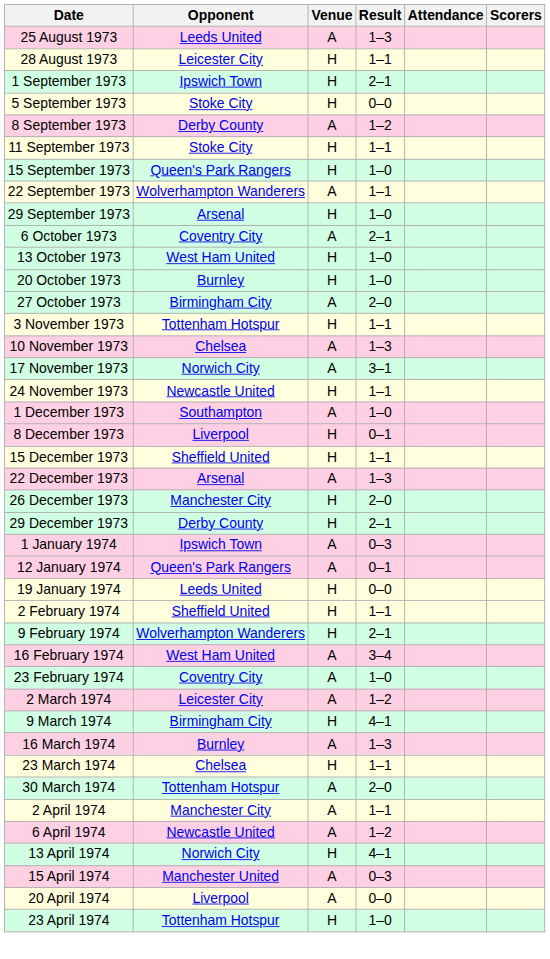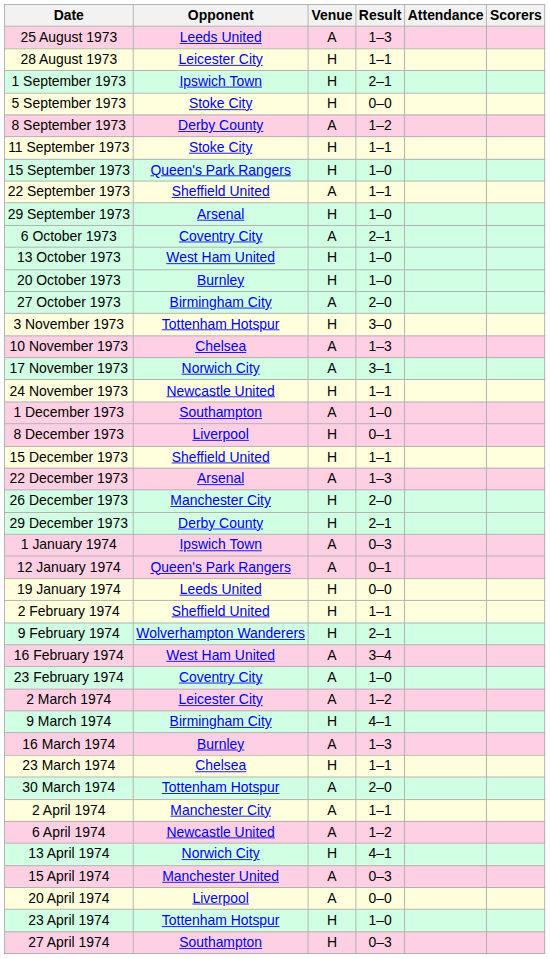 <table class="wikitable sortable" style="font-size:100%; text-align:center">
 <tr>
 <th>Date</th>
 <th>Opponent</th>
 <th>Venue</th>
 <th>Result</th>
 <th>Attendance</th>
 <th>Scorers</th>
 </tr>
 <tr style="background-color: #ffd0e3;">
 <td>25 August 1973</td>
 <td><a href='#'>Leeds United</a></td>
 <td>A</td>
 <td>1–3</td>
 <td></td>
 <td></td>
 </tr>
 <tr style="background-color: #ffffdd;">
 <td>28 August 1973</td>
 <td><a href='#'>Leicester City</a></td>
 <td>H</td>
 <td>1–1</td>
 <td></td>
 <td></td>
 </tr>
 <tr style="background-color: #d0ffe3;">
 <td>1 September 1973</td>
 <td><a href='#'>Ipswich Town</a></td>
 <td>H</td>
 <td>2–1</td>
 <td></td>
 <td></td>
 </tr>
 <tr style="background-color: #ffffdd;">
 <td>5 September 1973</td>
 <td><a href='#'>Stoke City</a></td>
 <td>H</td>
 <td>0–0</td>
 <td></td>
 <td></td>
 </tr>
 <tr style="background-color: #ffd0e3;">
 <td>8 September 1973</td>
 <td><a href='#'>Derby County</a></td>
 <td>A</td>
 <td>1–2</td>
 <td></td>
 <td></td>
 </tr>
 <tr style="background-color: #ffffdd;">
 <td>11 September 1973</td>
 <td><a href='#'>Stoke City</a></td>
 <td>H</td>
 <td>1–1</td>
 <td></td>
 <td></td>
 </tr>
 <tr style="background-color: #d0ffe3;">
 <td>15 September 1973</td>
 <td><a href='#'>Queen's Park Rangers</a></td>
 <td>H</td>
 <td>1–0</td>
 <td></td>
 <td></td>
 </tr>
 <tr style="background-color: #ffffdd;">
 <td>22 September 1973</td>
-<td><a href='#'>Wolverhampton Wanderers</a></td>
+<td><a href='#'>Sheffield United</a></td>
 <td>A</td>
 <td>1–1</td>
 <td></td>
 <td></td>
 </tr>
 <tr style="background-color: #d0ffe3;">
 <td>29 September 1973</td>
 <td><a href='#'>Arsenal</a></td>
 <td>H</td>
 <td>1–0</td>
 <td></td>
 <td></td>
 </tr>
 <tr style="background-color: #d0ffe3;">
 <td>6 October 1973</td>
 <td><a href='#'>Coventry City</a></td>
 <td>A</td>
 <td>2–1</td>
 <td></td>
 <td></td>
 </tr>
 <tr style="background-color: #d0ffe3;">
 <td>13 October 1973</td>
 <td><a href='#'>West Ham United</a></td>
 <td>H</td>
 <td>1–0</td>
 <td></td>
 <td></td>
 </tr>
 <tr style="background-color: #d0ffe3;">
 <td>20 October 1973</td>
 <td><a href='#'>Burnley</a></td>
 <td>H</td>
 <td>1–0</td>
 <td></td>
 <td></td>
 </tr>
 <tr style="background-color: #d0ffe3;">
 <td>27 October 1973</td>
 <td><a href='#'>Birmingham City</a></td>
 <td>A</td>
 <td>2–0</td>
 <td></td>
 <td></td>
 </tr>
 <tr style="background-color: #ffffdd;">
 <td>3 November 1973</td>
 <td><a href='#'>Tottenham Hotspur</a></td>
 <td>H</td>
-<td>1–1</td>
+<td>3–0</td>
 <td></td>
 <td></td>
 </tr>
 <tr style="background-color: #ffd0e3;">
 <td>10 November 1973</td>
 <td><a href='#'>Chelsea</a></td>
 <td>A</td>
 <td>1–3</td>
 <td></td>
 <td></td>
 </tr>
 <tr style="background-color: #d0ffe3;">
 <td>17 November 1973</td>
 <td><a href='#'>Norwich City</a></td>
 <td>A</td>
 <td>3–1</td>
 <td></td>
 <td></td>
 </tr>
 <tr style="background-color: #ffffdd;">
 <td>24 November 1973</td>
 <td><a href='#'>Newcastle United</a></td>
 <td>H</td>
 <td>1–1</td>
 <td></td>
 <td></td>
 </tr>
 <tr style="background-color: #ffd0e3;">
 <td>1 December 1973</td>
 <td><a href='#'>Southampton</a></td>
 <td>A</td>
 <td>1–0</td>
 <td></td>
 <td></td>
 </tr>
 <tr style="background-color: #ffd0e3;">
 <td>8 December 1973</td>
 <td><a href='#'>Liverpool</a></td>
 <td>H</td>
 <td>0–1</td>
 <td></td>
 <td></td>
 </tr>
 <tr style="background-color: #ffffdd;">
 <td>15 December 1973</td>
 <td><a href='#'>Sheffield United</a></td>
 <td>H</td>
 <td>1–1</td>
 <td></td>
 <td></td>
 </tr>
 <tr style="background-color: #ffd0e3;">
 <td>22 December 1973</td>
 <td><a href='#'>Arsenal</a></td>
 <td>A</td>
 <td>1–3</td>
 <td></td>
 <td></td>
 </tr>
 <tr style="background-color: #d0ffe3;">
 <td>26 December 1973</td>
 <td><a href='#'>Manchester City</a></td>
 <td>H</td>
 <td>2–0</td>
 <td></td>
 <td></td>
 </tr>
 <tr style="background-color: #d0ffe3;">
 <td>29 December 1973</td>
 <td><a href='#'>Derby County</a></td>
 <td>H</td>
 <td>2–1</td>
 <td></td>
 <td></td>
 </tr>
 <tr style="background-color: #ffd0e3;">
 <td>1 January 1974</td>
 <td><a href='#'>Ipswich Town</a></td>
 <td>A</td>
 <td>0–3</td>
 <td></td>
 <td></td>
 </tr>
 <tr style="background-color: #ffd0e3;">
 <td>12 January 1974</td>
 <td><a href='#'>Queen's Park Rangers</a></td>
 <td>A</td>
 <td>0–1</td>
 <td></td>
 <td></td>
 </tr>
 <tr style="background-color: #ffffdd;">
 <td>19 January 1974</td>
 <td><a href='#'>Leeds United</a></td>
 <td>H</td>
 <td>0–0</td>
 <td></td>
 <td></td>
 </tr>
 <tr style="background-color: #ffffdd;">
 <td>2 February 1974</td>
 <td><a href='#'>Sheffield United</a></td>
 <td>H</td>
 <td>1–1</td>
 <td></td>
 <td></td>
 </tr>
 <tr style="background-color: #d0ffe3;">
 <td>9 February 1974</td>
 <td><a href='#'>Wolverhampton Wanderers</a></td>
 <td>H</td>
 <td>2–1</td>
 <td></td>
 <td></td>
 </tr>
 <tr style="background-color: #ffd0e3;">
 <td>16 February 1974</td>
 <td><a href='#'>West Ham United</a></td>
 <td>A</td>
 <td>3–4</td>
 <td></td>
 <td></td>
 </tr>
 <tr style="background-color: #d0ffe3;">
 <td>23 February 1974</td>
 <td><a href='#'>Coventry City</a></td>
 <td>A</td>
 <td>1–0</td>
 <td></td>
 <td></td>
 </tr>
 <tr style="background-color: #ffd0e3;">
 <td>2 March 1974</td>
 <td><a href='#'>Leicester City</a></td>
 <td>A</td>
 <td>1–2</td>
 <td></td>
 <td></td>
 </tr>
 <tr style="background-color: #d0ffe3;">
 <td>9 March 1974</td>
 <td><a href='#'>Birmingham City</a></td>
 <td>H</td>
 <td>4–1</td>
 <td></td>
 <td></td>
 </tr>
 <tr style="background-color: #ffd0e3;">
 <td>16 March 1974</td>
 <td><a href='#'>Burnley</a></td>
 <td>A</td>
 <td>1–3</td>
 <td></td>
 <td></td>
 </tr>
 <tr style="background-color: #ffffdd;">
 <td>23 March 1974</td>
 <td><a href='#'>Chelsea</a></td>
 <td>H</td>
 <td>1–1</td>
 <td></td>
 <td></td>
 </tr>
 <tr style="background-color: #d0ffe3;">
 <td>30 March 1974</td>
 <td><a href='#'>Tottenham Hotspur</a></td>
 <td>A</td>
 <td>2–0</td>
 <td></td>
 <td></td>
 </tr>
 <tr style="background-color: #ffffdd;">
 <td>2 April 1974</td>
 <td><a href='#'>Manchester City</a></td>
 <td>A</td>
 <td>1–1</td>
 <td></td>
 <td></td>
 </tr>
 <tr style="background-color: #ffd0e3;">
 <td>6 April 1974</td>
 <td><a href='#'>Newcastle United</a></td>
 <td>A</td>
 <td>1–2</td>
 <td></td>
 <td></td>
 </tr>
 <tr style="background-color: #d0ffe3;">
 <td>13 April 1974</td>
 <td><a href='#'>Norwich City</a></td>
 <td>H</td>
 <td>4–1</td>
 <td></td>
 <td></td>
 </tr>
 <tr style="background-color: #ffd0e3;">
 <td>15 April 1974</td>
 <td><a href='#'>Manchester United</a></td>
 <td>A</td>
 <td>0–3</td>
 <td></td>
 <td></td>
 </tr>
 <tr style="background-color: #ffffdd;">
 <td>20 April 1974</td>
 <td><a href='#'>Liverpool</a></td>
 <td>A</td>
 <td>0–0</td>
 <td></td>
 <td></td>
 </tr>
 <tr style="background-color: #d0ffe3;">
 <td>23 April 1974</td>
 <td><a href='#'>Tottenham Hotspur</a></td>
 <td>H</td>
 <td>1–0</td>
 <td></td>
 <td></td>
 </tr>
+<tr style="background-color: #ffd0e3;">
+<td>27 April 1974</td>
+<td><a href='#'>Southampton</a></td>
+<td>H</td>
+<td>0–3</td>
+<td></td>
+<td></td>
+</tr>
 </table>
